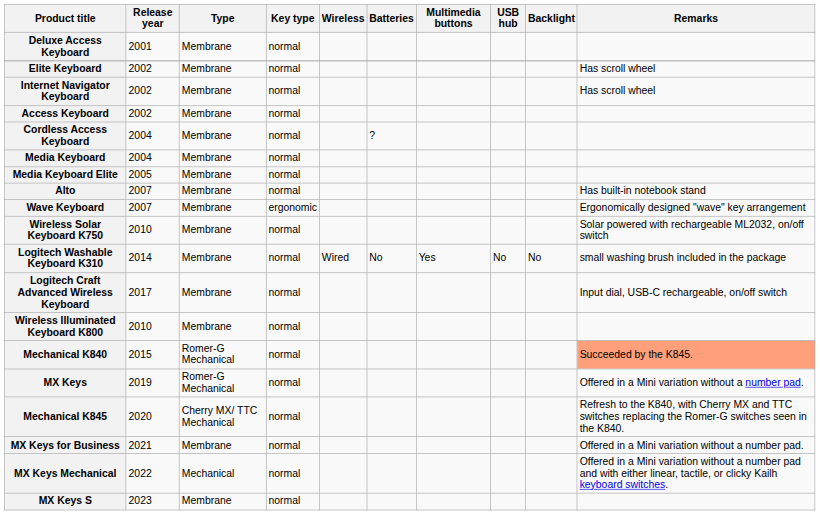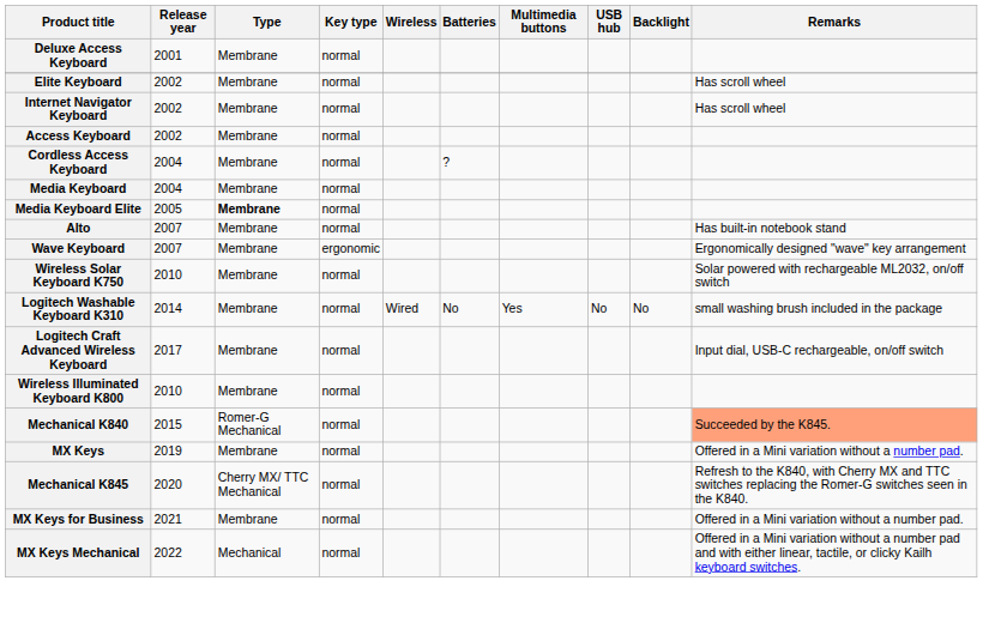 <table class="wikitable sortable">
 <tr>
 <th>Product title</th>
 <th>Release year</th>
 <th>Type</th>
 <th>Key type</th>
 <th>Wireless</th>
 <th>Batteries</th>
 <th>Multimedia buttons</th>
 <th>USB hub</th>
 <th>Backlight</th>
 <th>Remarks</th>
 </tr>
 <tr>
 <th>Deluxe Access Keyboard</th>
 <td>2001</td>
 <td>Membrane</td>
 <td>normal</td>
 <td></td>
 <td></td>
 <td></td>
 <td></td>
 <td></td>
 <td></td>
 </tr>
 <tr>
 </tr>
 <tr>
 <th>Elite Keyboard</th>
 <td>2002</td>
 <td>Membrane</td>
 <td>normal</td>
 <td></td>
 <td></td>
 <td></td>
 <td></td>
 <td></td>
 <td>Has scroll wheel</td>
 </tr>
 <tr>
 <th>Internet Navigator Keyboard</th>
 <td>2002</td>
 <td>Membrane</td>
 <td>normal</td>
 <td></td>
 <td></td>
 <td></td>
 <td></td>
 <td></td>
 <td>Has scroll wheel</td>
 </tr>
 <tr>
 <th>Access Keyboard</th>
 <td>2002</td>
 <td>Membrane</td>
 <td>normal</td>
 <td></td>
 <td></td>
 <td></td>
 <td></td>
 <td></td>
 <td></td>
 </tr>
 <tr>
 <th>Cordless Access Keyboard</th>
 <td>2004</td>
 <td>Membrane</td>
 <td>normal</td>
 <td></td>
 <td>?</td>
 <td></td>
 <td></td>
 <td></td>
 <td></td>
 </tr>
 <tr>
 <th>Media Keyboard</th>
 <td>2004</td>
 <td>Membrane</td>
 <td>normal</td>
 <td></td>
 <td></td>
 <td></td>
 <td></td>
 <td></td>
 <td></td>
 </tr>
 <tr>
 <th>Media Keyboard Elite</th>
 <td>2005</td>
-<td>Membrane</td>
+<td><strong>Membrane</strong></td>
 <td>normal</td>
 <td></td>
 <td></td>
 <td></td>
 <td></td>
 <td></td>
 <td></td>
 </tr>
 <tr>
 <th>Alto</th>
 <td>2007</td>
 <td>Membrane</td>
 <td>normal</td>
 <td></td>
 <td></td>
 <td></td>
 <td></td>
 <td></td>
 <td>Has built-in notebook stand</td>
 </tr>
 <tr>
 <th>Wave Keyboard</th>
 <td>2007</td>
 <td>Membrane</td>
 <td>ergonomic</td>
 <td></td>
 <td></td>
 <td></td>
 <td></td>
 <td></td>
 <td>Ergonomically designed "wave" key arrangement</td>
 </tr>
 <tr>
 <th>Wireless Solar Keyboard K750</th>
 <td>2010</td>
 <td>Membrane</td>
 <td>normal</td>
 <td></td>
 <td></td>
 <td></td>
 <td></td>
 <td></td>
 <td>Solar powered with rechargeable ML2032, on/off switch</td>
 </tr>
 <tr>
 <th>Logitech Washable Keyboard K310</th>
 <td>2014</td>
 <td>Membrane</td>
 <td>normal</td>
 <td>Wired</td>
 <td>No</td>
 <td>Yes</td>
 <td>No</td>
 <td>No</td>
 <td>small washing brush included in the package</td>
 </tr>
 <tr>
 <th>Logitech Craft Advanced Wireless Keyboard</th>
 <td>2017</td>
 <td>Membrane</td>
 <td>normal</td>
 <td></td>
 <td></td>
 <td></td>
 <td></td>
 <td></td>
 <td>Input dial, USB-C rechargeable, on/off switch</td>
 </tr>
 <tr>
 <th>Wireless Illuminated Keyboard K800</th>
 <td>2010</td>
 <td>Membrane</td>
 <td>normal</td>
 <td></td>
 <td></td>
 <td></td>
 <td></td>
 <td></td>
 <td></td>
 </tr>
 <tr>
 <th>Mechanical K840</th>
 <td>2015</td>
 <td>Romer-G Mechanical</td>
 <td>normal</td>
 <td></td>
 <td></td>
 <td></td>
 <td></td>
 <td></td>
 <td style="background: lightsalmon;">Succeeded by the K845.</td>
 </tr>
 <tr>
 <th>MX Keys</th>
 <td>2019</td>
-<td>Romer-G Mechanical</td>
+<td>Membrane</td>
 <td>normal</td>
 <td></td>
 <td></td>
 <td></td>
 <td></td>
 <td></td>
 <td>Offered in a Mini variation without a <a href='#'>number pad</a>.</td>
 </tr>
 <tr>
 <th>Mechanical K845</th>
 <td>2020</td>
 <td>Cherry MX/ TTC Mechanical</td>
 <td>normal</td>
 <td></td>
 <td></td>
 <td></td>
 <td></td>
 <td></td>
 <td>Refresh to the K840, with Cherry MX and TTC switches replacing the Romer-G switches seen in the K840.</td>
 </tr>
 <tr>
 <th>MX Keys for Business</th>
 <td>2021</td>
 <td>Membrane</td>
 <td>normal</td>
 <td></td>
 <td></td>
 <td></td>
 <td></td>
 <td></td>
 <td>Offered in a Mini variation without a number pad.</td>
 </tr>
 <tr>
 <th>MX Keys Mechanical</th>
 <td>2022</td>
 <td>Mechanical</td>
 <td>normal</td>
 <td></td>
 <td></td>
 <td></td>
 <td></td>
 <td></td>
 <td>Offered in a Mini variation without a number pad and with either linear, tactile, or clicky Kailh <a href='#'>keyboard switches</a>.</td>
 </tr>
-<tr>
-<th>MX Keys S</th>
-<td>2023</td>
-<td>Membrane</td>
-<td>normal</td>
-<td></td>
-<td></td>
-<td></td>
-<td></td>
-<td></td>
-<td></td>
-</tr>
 </table>
